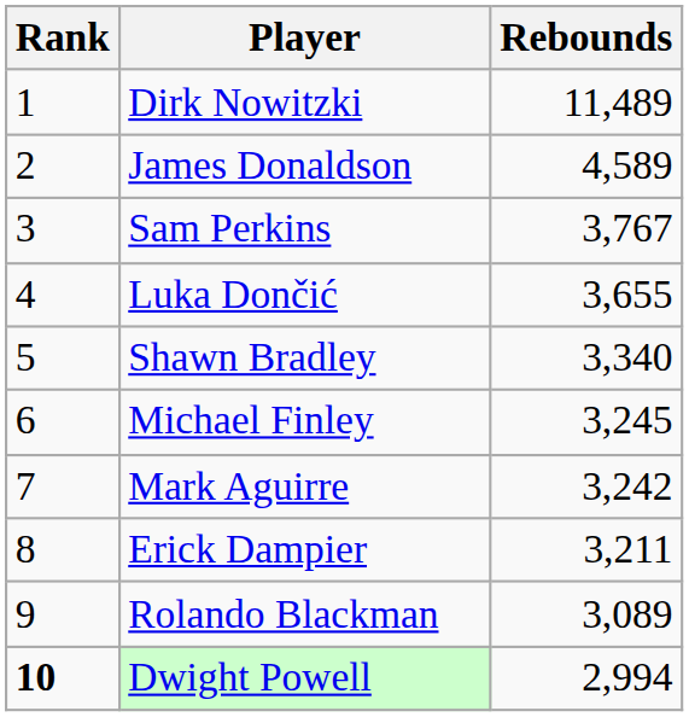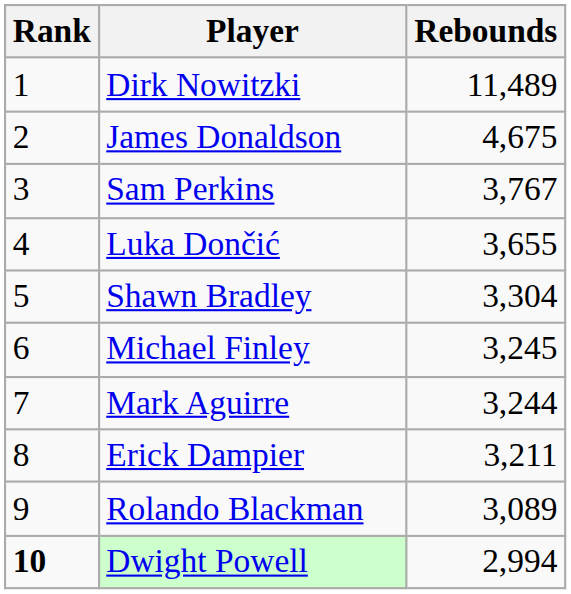 <table class="wikitable">
 <tr>
 <th scope="col">Rank</th>
 <th scope="col" width="140px">Player</th>
 <th scope="col">Rebounds</th>
 </tr>
 <tr>
 <td>1</td>
 <td><a href='#'>Dirk Nowitzki</a></td>
 <td align="right">11,489</td>
 </tr>
 <tr>
 <td>2</td>
 <td><a href='#'>James Donaldson</a></td>
-<td align="right">4,589</td>
+<td align="right">4,675</td>
 </tr>
 <tr>
 <td>3</td>
 <td><a href='#'>Sam Perkins</a></td>
 <td align="right">3,767</td>
 </tr>
 <tr>
 <td>4</td>
 <td><a href='#'>Luka Dončić</a></td>
 <td align="right">3,655</td>
 </tr>
 <tr>
 <td>5</td>
 <td><a href='#'>Shawn Bradley</a></td>
-<td align="right">3,340</td>
+<td align="right">3,304</td>
 </tr>
 <tr>
 <td>6</td>
 <td><a href='#'>Michael Finley</a></td>
 <td align="right">3,245</td>
 </tr>
 <tr>
 <td>7</td>
 <td><a href='#'>Mark Aguirre</a></td>
-<td align="right">3,242</td>
+<td align="right">3,244</td>
 </tr>
 <tr>
 <td>8</td>
 <td><a href='#'>Erick Dampier</a></td>
 <td align="right">3,211</td>
 </tr>
 <tr>
 <td>9</td>
 <td><a href='#'>Rolando Blackman</a></td>
 <td align="right">3,089</td>
 </tr>
 <tr>
 <td><strong>10</strong></td>
 <td style="background-color:#CCFFCC"><a href='#'>Dwight Powell</a></td>
 <td align="right">2,994</td>
 </tr>
 </table>
